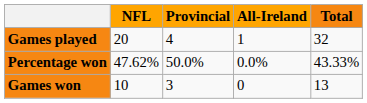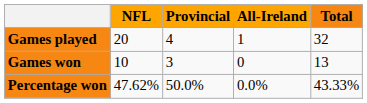 <table class="wikitable">
 <tr>
 <th></th>
 <th style="background:orange">NFL</th>
 <th style="background:orange">Provincial</th>
 <th style="background:orange">All-Ireland</th>
 <th style="background:#F68712">Total</th>
 </tr>
 <tr>
 <td style="background:#F68712"><strong>Games played</strong></td>
 <td>20</td>
 <td>4</td>
 <td>1</td>
 <td>32</td>
 </tr>
 <tr>
+<td style="background:#F68712"><strong>Games won</strong></td>
+<td>10</td>
+<td>3</td>
+<td>0</td>
+<td>13</td>
+</tr>
+<tr>
 <td style="background:#F68712"><strong>Percentage won</strong></td>
 <td>47.62%</td>
 <td>50.0%</td>
 <td>0.0%</td>
 <td>43.33%</td>
 </tr>
-<tr>
-<td style="background:#F68712"><strong>Games won</strong></td>
-<td>10</td>
-<td>3</td>
-<td>0</td>
-<td>13</td>
-</tr>
 </table>
